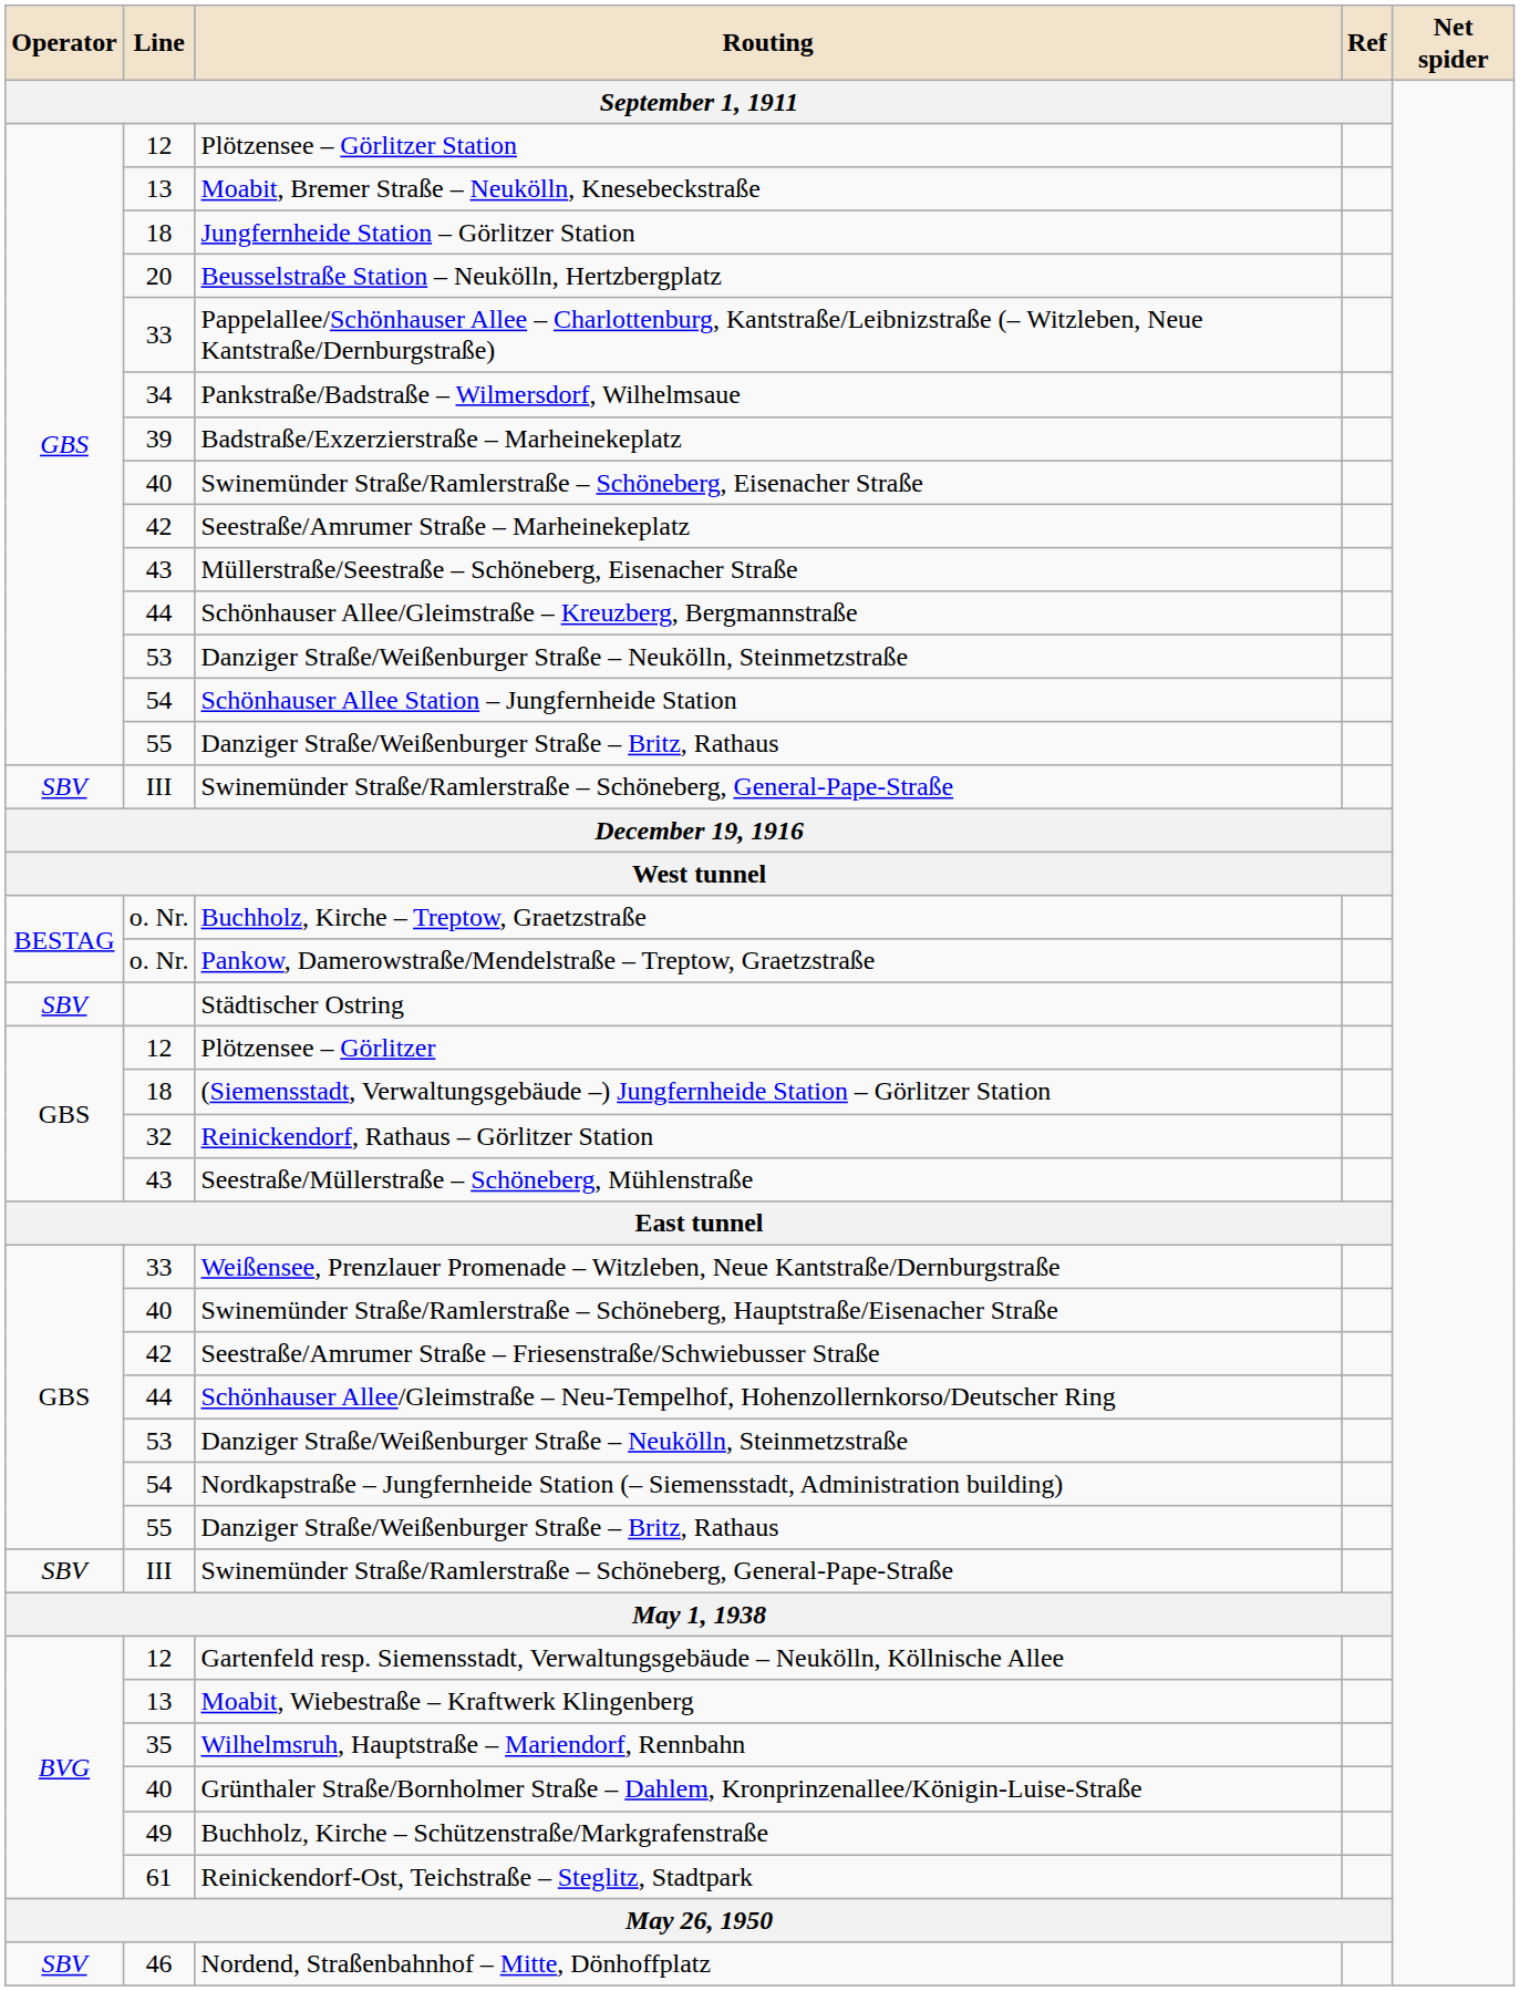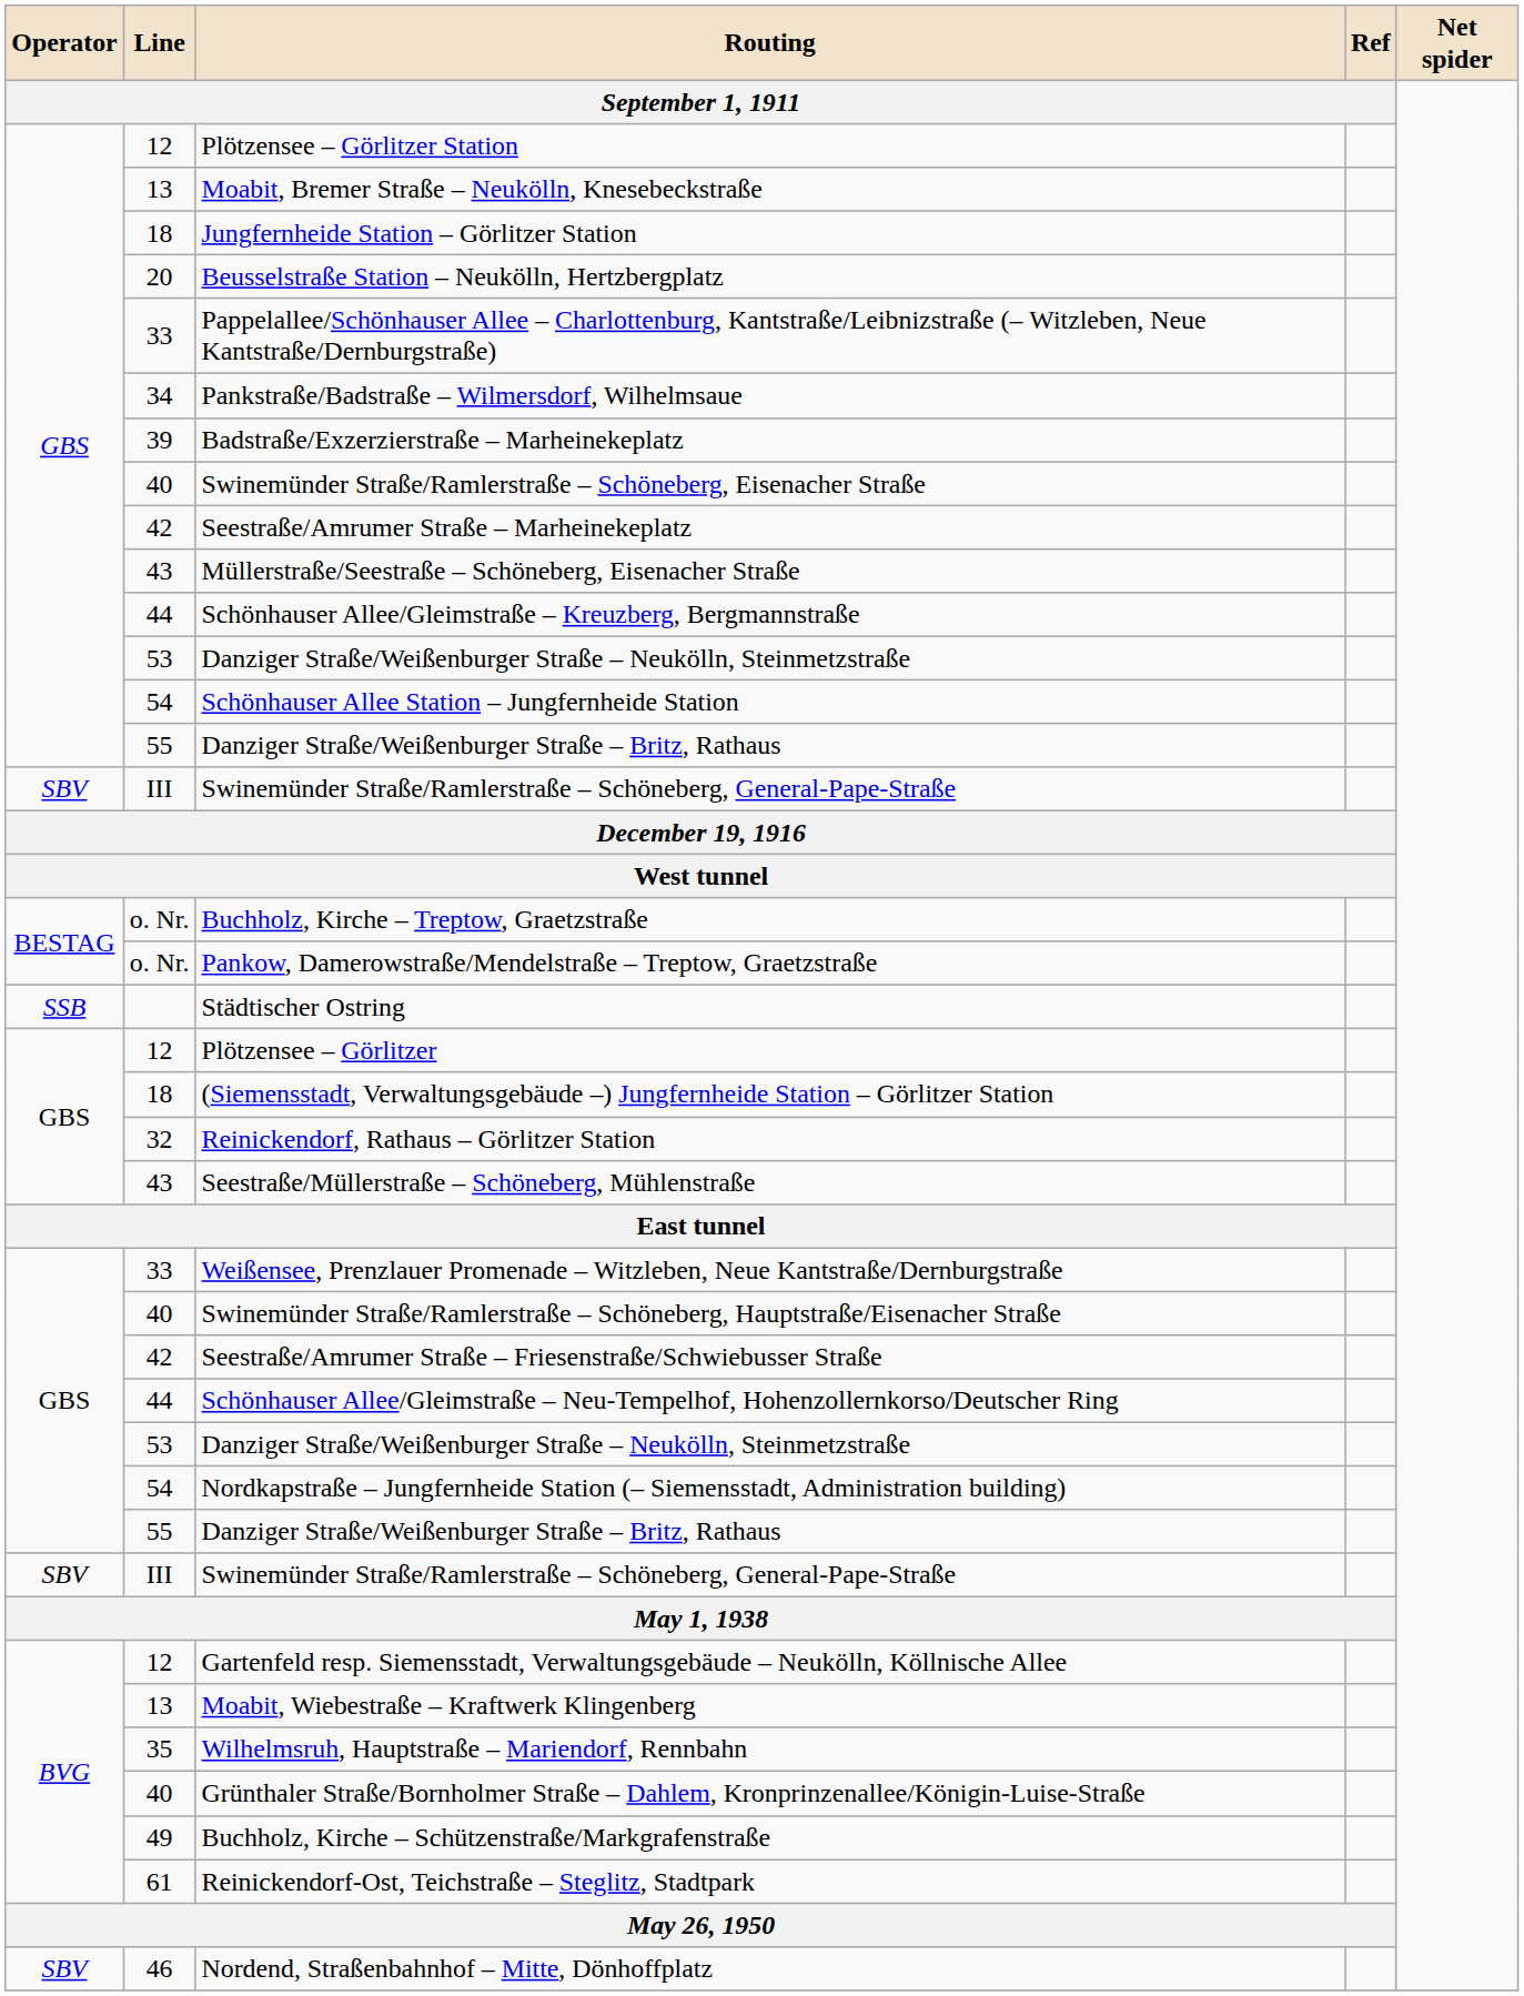 <table class="wikitable zebra" style="font-size:95%; text-align:center;">
 <tr>
 <th style="background:#F2E3CD;">Operator</th>
 <th style="background:#F2E3CD;">Line</th>
 <th style="background:#F2E3CD;">Routing</th>
 <th style="background:#F2E3CD;">Ref</th>
 <th style="background:#F2E3CD;">Net spider</th>
 </tr>
 <tr>
 <th colspan="4" class="hintergrundfarbe5"><em>September 1, 1911</em></th>
 <td rowspan="43"></td>
 </tr>
 <tr>
 <td rowspan="14"><a href='#'><em>GBS</em></a></td>
 <td>12</td>
 <td style="text-align:left">Plötzensee – <a href='#'>Görlitzer Station</a></td>
 <td></td>
 </tr>
 <tr>
 <td>13</td>
 <td style="text-align:left"><a href='#'>Moabit</a>, Bremer Straße – <a href='#'>Neukölln</a>, Knesebeckstraße</td>
 <td></td>
 </tr>
 <tr>
 <td>18</td>
 <td style="text-align:left"><a href='#'>Jungfernheide Station</a> – Görlitzer Station</td>
 <td></td>
 </tr>
 <tr>
 <td>20</td>
 <td style="text-align:left"><a href='#'>Beusselstraße Station</a> – Neukölln, Hertzbergplatz</td>
 <td></td>
 </tr>
 <tr>
 <td>33</td>
 <td style="text-align:left">Pappelallee/<a href='#'>Schönhauser Allee</a> – <a href='#'>Charlottenburg</a>, Kantstraße/Leibnizstraße (– Witzleben, Neue Kantstraße/Dernburgstraße)</td>
 <td></td>
 </tr>
 <tr>
 <td>34</td>
 <td style="text-align:left">Pankstraße/Badstraße – <a href='#'>Wilmersdorf</a>, Wilhelmsaue</td>
 <td></td>
 </tr>
 <tr>
 <td>39</td>
 <td style="text-align:left">Badstraße/Exzerzierstraße – Marheinekeplatz</td>
 <td></td>
 </tr>
 <tr>
 <td>40</td>
 <td style="text-align:left">Swinemünder Straße/Ramlerstraße – <a href='#'>Schöneberg</a>, Eisenacher Straße</td>
 <td></td>
 </tr>
 <tr>
 <td>42</td>
 <td style="text-align:left">Seestraße/Amrumer Straße – Marheinekeplatz</td>
 <td></td>
 </tr>
 <tr>
 <td>43</td>
 <td style="text-align:left">Müllerstraße/Seestraße – Schöneberg, Eisenacher Straße</td>
 <td></td>
 </tr>
 <tr>
 <td>44</td>
 <td style="text-align:left">Schönhauser Allee/Gleimstraße – <a href='#'>Kreuzberg</a>, Bergmannstraße</td>
 <td></td>
 </tr>
 <tr>
 <td>53</td>
 <td style="text-align:left">Danziger Straße/Weißenburger Straße – Neukölln, Steinmetzstraße</td>
 <td></td>
 </tr>
 <tr>
 <td>54</td>
 <td style="text-align:left"><a href='#'>Schönhauser Allee Station</a> – Jungfernheide Station</td>
 <td></td>
 </tr>
 <tr>
 <td>55</td>
 <td style="text-align:left">Danziger Straße/Weißenburger Straße – <a href='#'>Britz</a>, Rathaus</td>
 <td></td>
 </tr>
 <tr>
 <td><a href='#'><em>SBV</em></a></td>
 <td>III</td>
 <td style="text-align:left">Swinemünder Straße/Ramlerstraße – Schöneberg, <a href='#'>General-Pape-Straße</a></td>
 <td></td>
 </tr>
 <tr>
 <th colspan="4" class="hintergrundfarbe5"><em>December 19, 1916</em></th>
 </tr>
 <tr>
 <th colspan="4">West tunnel</th>
 </tr>
 <tr>
 <td rowspan="2"><a href='#'>BESTAG</a></td>
 <td>o. Nr.</td>
 <td style="text-align:left"><a href='#'>Buchholz</a>, Kirche – <a href='#'>Treptow</a>, Graetzstraße</td>
 <td></td>
 </tr>
 <tr>
 <td>o. Nr.</td>
 <td style="text-align:left"><a href='#'>Pankow</a>, Damerowstraße/Mendelstraße – Treptow, Graetzstraße</td>
 <td></td>
 </tr>
 <tr>
-<td><a href='#'><em>SBV</em></a></td>
+<td><a href='#'><em>SSB</em></a></td>
 <td></td>
 <td style="text-align:left">Städtischer Ostring</td>
 <td></td>
 </tr>
 <tr>
 <td rowspan="4">GBS</td>
 <td>12</td>
 <td style="text-align:left">Plötzensee – <a href='#'>Görlitzer</a></td>
 <td></td>
 </tr>
 <tr>
 <td>18</td>
 <td style="text-align:left">(<a href='#'>Siemensstadt</a>, Verwaltungsgebäude –) <a href='#'>Jungfernheide Station</a> – Görlitzer Station</td>
 <td></td>
 </tr>
 <tr>
 <td>32</td>
 <td style="text-align:left"><a href='#'>Reinickendorf</a>, Rathaus – Görlitzer Station</td>
 <td></td>
 </tr>
 <tr>
 <td>43</td>
 <td style="text-align:left">Seestraße/Müllerstraße – <a href='#'>Schöneberg</a>, Mühlenstraße</td>
 <td></td>
 </tr>
 <tr>
 <th colspan="4">East tunnel</th>
 </tr>
 <tr>
 <td rowspan="7">GBS</td>
 <td>33</td>
 <td style="text-align:left"><a href='#'>Weißensee</a>, Prenzlauer Promenade – Witzleben, Neue Kantstraße/Dernburgstraße</td>
 <td></td>
 </tr>
 <tr>
 <td>40</td>
 <td style="text-align:left">Swinemünder Straße/Ramlerstraße – Schöneberg, Hauptstraße/Eisenacher Straße</td>
 <td></td>
 </tr>
 <tr>
 <td>42</td>
 <td style="text-align:left">Seestraße/Amrumer Straße – Friesenstraße/Schwiebusser Straße</td>
 <td></td>
 </tr>
 <tr>
 <td>44</td>
 <td style="text-align:left"><a href='#'>Schönhauser Allee</a>/Gleimstraße – Neu-Tempelhof, Hohenzollernkorso/Deutscher Ring</td>
 <td></td>
 </tr>
 <tr>
 <td>53</td>
 <td style="text-align:left">Danziger Straße/Weißenburger Straße – <a href='#'>Neukölln</a>, Steinmetzstraße</td>
 <td></td>
 </tr>
 <tr>
 <td>54</td>
 <td style="text-align:left">Nordkapstraße – Jungfernheide Station (– Siemensstadt, Administration building)</td>
 <td></td>
 </tr>
 <tr>
 <td>55</td>
 <td style="text-align:left">Danziger Straße/Weißenburger Straße – <a href='#'>Britz</a>, Rathaus</td>
 <td></td>
 </tr>
 <tr>
 <td><em>SBV</em></td>
 <td>III</td>
 <td style="text-align:left">Swinemünder Straße/Ramlerstraße – Schöneberg, General-Pape-Straße</td>
 <td></td>
 </tr>
 <tr>
 <th colspan="4" class="hintergrundfarbe5"><em>May 1, 1938</em></th>
 </tr>
 <tr>
 <td rowspan="6"><a href='#'><em>BVG</em></a></td>
 <td>12</td>
 <td style="text-align:left">Gartenfeld resp. Siemensstadt, Verwaltungsgebäude – Neukölln, Köllnische Allee</td>
 <td></td>
 </tr>
 <tr>
 <td>13</td>
 <td style="text-align:left"><a href='#'>Moabit</a>, Wiebestraße – Kraftwerk Klingenberg</td>
 <td></td>
 </tr>
 <tr>
 <td>35</td>
 <td style="text-align:left"><a href='#'>Wilhelmsruh</a>, Hauptstraße – <a href='#'>Mariendorf</a>, Rennbahn</td>
 <td></td>
 </tr>
 <tr>
 <td>40</td>
 <td style="text-align:left">Grünthaler Straße/Bornholmer Straße – <a href='#'>Dahlem</a>, Kronprinzenallee/Königin-Luise-Straße</td>
 <td></td>
 </tr>
 <tr>
 <td>49</td>
 <td style="text-align:left">Buchholz, Kirche – Schützenstraße/Markgrafenstraße</td>
 <td></td>
 </tr>
 <tr>
 <td>61</td>
 <td style="text-align:left">Reinickendorf-Ost, Teichstraße – <a href='#'>Steglitz</a>, Stadtpark</td>
 <td></td>
 </tr>
 <tr>
 <th colspan="4" class="hintergrundfarbe5"><em>May 26, 1950</em></th>
 </tr>
 <tr>
 <td><a href='#'><em>SBV</em></a></td>
 <td>46</td>
 <td style="text-align:left">Nordend, Straßenbahnhof – <a href='#'>Mitte</a>, Dönhoffplatz</td>
 <td></td>
 </tr>
 </table>
